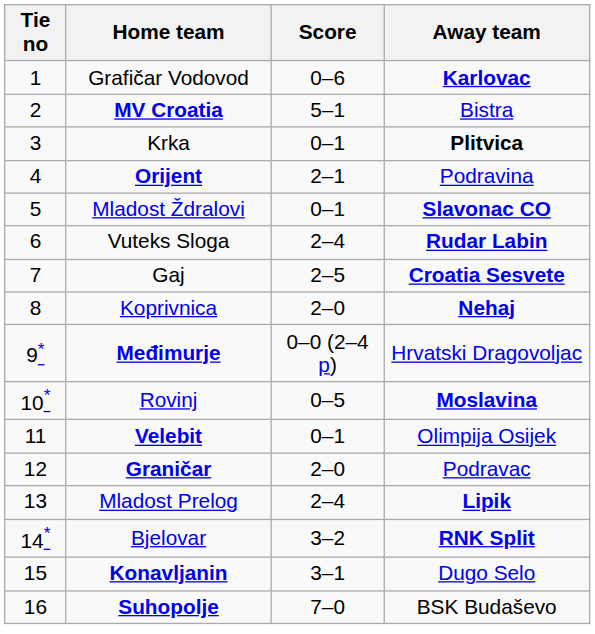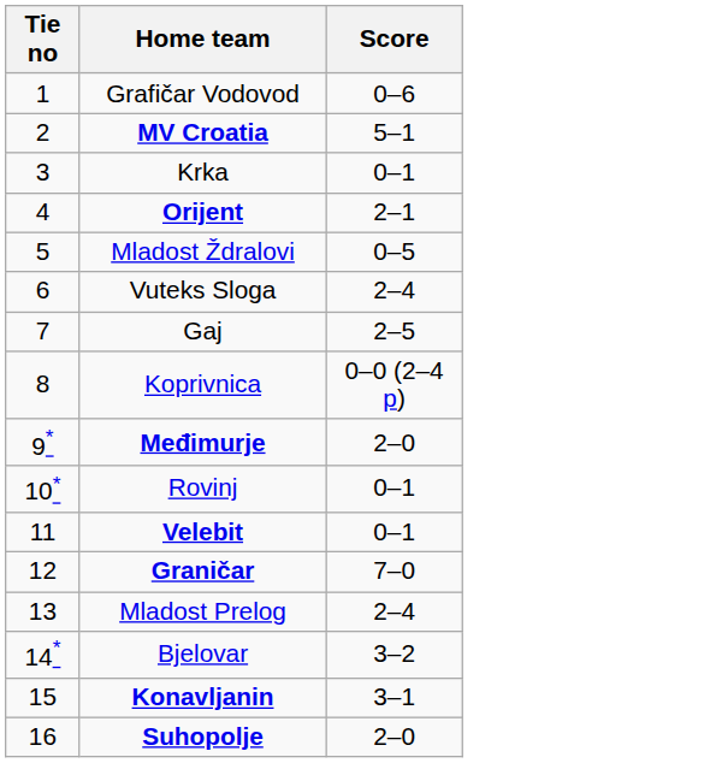 <table class="wikitable" style="text-align: center">
 <tr>
 <th width=40>Tie no</th>
 <th width=150>Home team</th>
 <th width=80>Score</th>
-<th width=150>Away team</th>
 </tr>
 <tr>
 <td>1</td>
 <td>Grafičar Vodovod</td>
 <td>0–6</td>
-<td><strong><a href='#'>Karlovac</a></strong></td>
 </tr>
 <tr>
 <td>2</td>
 <td><strong><a href='#'>MV Croatia</a></strong></td>
 <td>5–1</td>
-<td><a href='#'>Bistra</a></td>
 </tr>
 <tr>
 <td>3</td>
 <td>Krka</td>
 <td>0–1</td>
-<td><strong>Plitvica</strong></td>
 </tr>
 <tr>
 <td>4</td>
 <td><strong><a href='#'>Orijent</a></strong></td>
 <td>2–1</td>
-<td><a href='#'>Podravina</a></td>
 </tr>
 <tr>
 <td>5</td>
 <td><a href='#'>Mladost Ždralovi</a></td>
-<td>0–1</td>
-<td><strong><a href='#'>Slavonac CO</a></strong></td>
+<td>0–5</td>
 </tr>
 <tr>
 <td>6</td>
 <td>Vuteks Sloga</td>
 <td>2–4</td>
-<td><strong><a href='#'>Rudar Labin</a></strong></td>
 </tr>
 <tr>
 <td>7</td>
 <td>Gaj</td>
 <td>2–5</td>
-<td><strong><a href='#'>Croatia Sesvete</a></strong></td>
 </tr>
 <tr>
 <td>8</td>
 <td><a href='#'>Koprivnica</a></td>
-<td>2–0</td>
-<td><strong><a href='#'>Nehaj</a></strong></td>
+<td>0–0 (2–4 <a href='#'>p</a>)</td>
 </tr>
 <tr>
 <td>9<a href='#'><sup>*</sup></a></td>
 <td><strong><a href='#'>Međimurje</a></strong></td>
-<td>0–0 (2–4 <a href='#'>p</a>)</td>
-<td><a href='#'>Hrvatski Dragovoljac</a></td>
+<td>2–0</td>
 </tr>
 <tr>
 <td>10<a href='#'><sup>*</sup></a></td>
 <td><a href='#'>Rovinj</a></td>
-<td>0–5</td>
-<td><strong><a href='#'>Moslavina</a></strong></td>
+<td>0–1</td>
 </tr>
 <tr>
 <td>11</td>
 <td><strong><a href='#'>Velebit</a></strong></td>
 <td>0–1</td>
-<td><a href='#'>Olimpija Osijek</a></td>
 </tr>
 <tr>
 <td>12</td>
 <td><strong><a href='#'>Graničar</a></strong></td>
-<td>2–0</td>
-<td><a href='#'>Podravac</a></td>
+<td>7–0</td>
 </tr>
 <tr>
 <td>13</td>
 <td><a href='#'>Mladost Prelog</a></td>
 <td>2–4</td>
-<td><strong><a href='#'>Lipik</a></strong></td>
 </tr>
 <tr>
 <td>14<a href='#'><sup>*</sup></a></td>
 <td><a href='#'>Bjelovar</a></td>
 <td>3–2</td>
-<td><strong><a href='#'>RNK Split</a></strong></td>
 </tr>
 <tr>
 <td>15</td>
 <td><strong><a href='#'>Konavljanin</a></strong></td>
 <td>3–1</td>
-<td><a href='#'>Dugo Selo</a></td>
 </tr>
 <tr>
 <td>16</td>
 <td><strong><a href='#'>Suhopolje</a></strong></td>
-<td>7–0</td>
-<td>BSK Budaševo</td>
+<td>2–0</td>
 </tr>
 </table>
